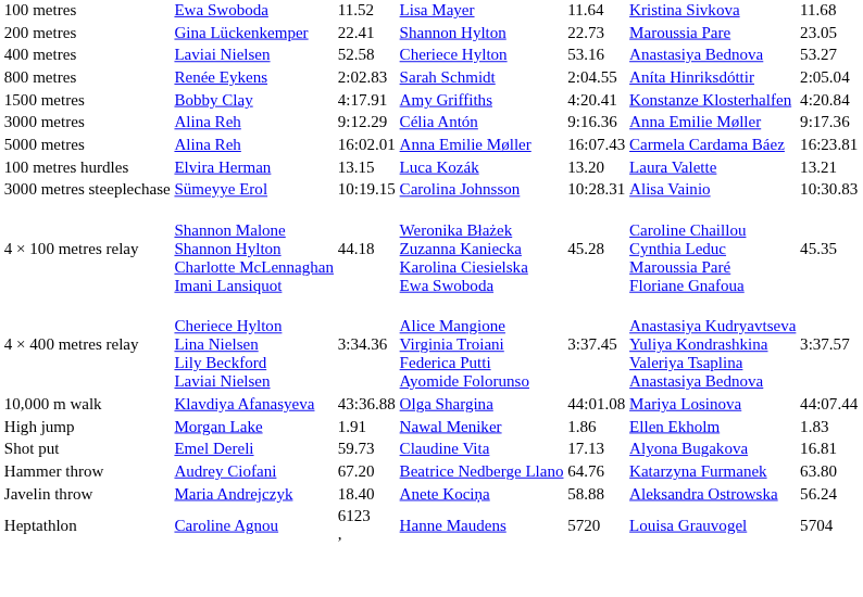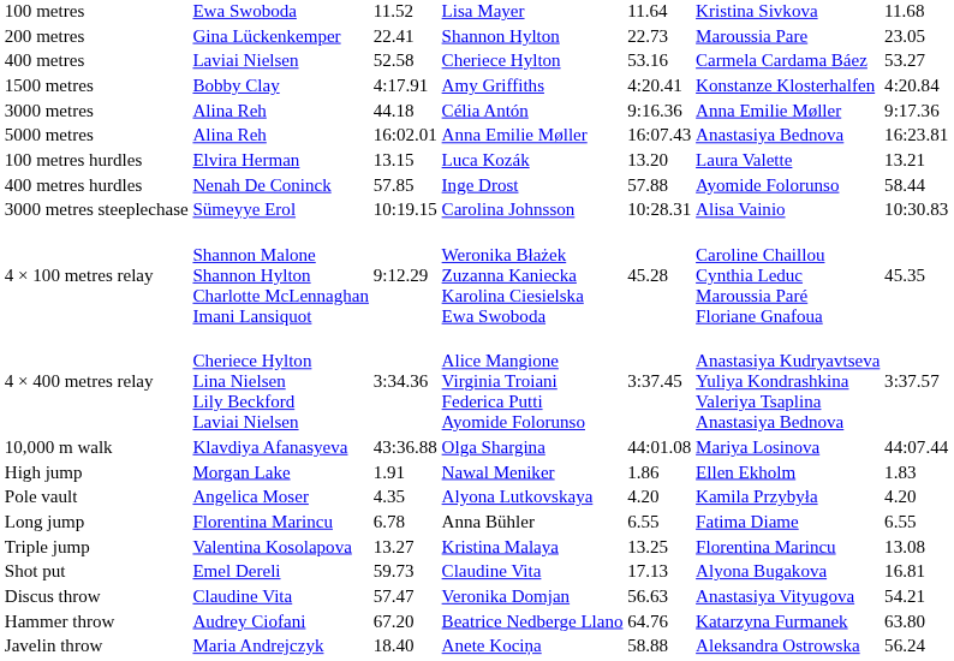 <table>
 <tr>
 <td>100 metres</td>
 <td><a href='#'>Ewa Swoboda</a><br></td>
 <td>11.52</td>
 <td><a href='#'>Lisa Mayer</a><br></td>
 <td>11.64</td>
 <td><a href='#'>Kristina Sivkova</a><br></td>
 <td>11.68</td>
 </tr>
 <tr>
 <td>200 metres</td>
 <td><a href='#'>Gina Lückenkemper</a><br></td>
 <td>22.41</td>
 <td><a href='#'>Shannon Hylton</a><br></td>
 <td>22.73</td>
 <td><a href='#'>Maroussia Pare</a><br></td>
 <td>23.05</td>
 </tr>
 <tr>
 <td>400 metres</td>
 <td><a href='#'>Laviai Nielsen</a><br></td>
 <td>52.58</td>
 <td><a href='#'>Cheriece Hylton</a><br></td>
 <td>53.16<br><strong></strong></td>
-<td><a href='#'>Anastasiya Bednova</a><br></td>
+<td><a href='#'>Carmela Cardama Báez</a><br></td>
 <td>53.27</td>
-</tr>
-<tr>
-<td>800 metres</td>
-<td><a href='#'>Renée Eykens</a><br></td>
-<td>2:02.83</td>
-<td><a href='#'>Sarah Schmidt</a><br></td>
-<td>2:04.55</td>
-<td><a href='#'>Aníta Hinriksdóttir</a><br></td>
-<td>2:05.04</td>
 </tr>
 <tr>
 <td>1500 metres</td>
 <td><a href='#'>Bobby Clay</a><br></td>
 <td>4:17.91</td>
 <td><a href='#'>Amy Griffiths</a><br></td>
 <td>4:20.41</td>
 <td><a href='#'>Konstanze Klosterhalfen</a><br></td>
 <td>4:20.84</td>
 </tr>
 <tr>
 <td>3000 metres</td>
 <td><a href='#'>Alina Reh</a><br></td>
-<td>9:12.29</td>
+<td>44.18</td>
 <td><a href='#'>Célia Antón</a><br></td>
 <td>9:16.36</td>
 <td><a href='#'>Anna Emilie Møller</a><br></td>
 <td>9:17.36<br><strong></strong></td>
 </tr>
 <tr>
 <td>5000 metres</td>
 <td><a href='#'>Alina Reh</a><br></td>
 <td>16:02.01</td>
 <td><a href='#'>Anna Emilie Møller</a><br></td>
 <td>16:07.43<br><strong></strong></td>
-<td><a href='#'>Carmela Cardama Báez</a><br></td>
+<td><a href='#'>Anastasiya Bednova</a><br></td>
 <td>16:23.81<br><strong></strong></td>
 </tr>
 <tr>
 <td>100 metres hurdles</td>
 <td><a href='#'>Elvira Herman</a><br></td>
 <td>13.15</td>
 <td><a href='#'>Luca Kozák</a><br></td>
 <td>13.20</td>
 <td><a href='#'>Laura Valette</a><br></td>
 <td>13.21</td>
+</tr>
+<tr>
+<td>400 metres hurdles</td>
+<td><a href='#'>Nenah De Coninck</a><br></td>
+<td>57.85<br><strong></strong></td>
+<td><a href='#'>Inge Drost</a><br></td>
+<td>57.88<br><strong></strong></td>
+<td><a href='#'>Ayomide Folorunso</a><br></td>
+<td>58.44</td>
 </tr>
 <tr>
 <td>3000 metres steeplechase</td>
 <td><a href='#'>Sümeyye Erol</a><br></td>
 <td>10:19.15<br><strong></strong></td>
 <td><a href='#'>Carolina Johnsson</a><br></td>
 <td>10:28.31<br></td>
 <td><a href='#'>Alisa Vainio</a><br></td>
 <td>10:30.83</td>
 </tr>
 <tr>
 <td>4 × 100 metres relay</td>
 <td><br><a href='#'>Shannon Malone</a><br><a href='#'>Shannon Hylton</a><br><a href='#'>Charlotte McLennaghan</a><br><a href='#'>Imani Lansiquot</a></td>
-<td>44.18</td>
+<td>9:12.29</td>
 <td><br><a href='#'>Weronika Błażek</a><br><a href='#'>Zuzanna Kaniecka</a><br><a href='#'>Karolina Ciesielska</a><br><a href='#'>Ewa Swoboda</a></td>
 <td>45.28</td>
 <td><br><a href='#'>Caroline Chaillou</a><br><a href='#'>Cynthia Leduc</a><br><a href='#'>Maroussia Paré</a><br><a href='#'>Floriane Gnafoua</a></td>
 <td>45.35</td>
 </tr>
 <tr>
 <td>4 × 400 metres relay</td>
 <td><br><a href='#'>Cheriece Hylton</a><br><a href='#'>Lina Nielsen</a><br><a href='#'>Lily Beckford</a><br><a href='#'>Laviai Nielsen</a></td>
 <td>3:34.36</td>
 <td><br><a href='#'>Alice Mangione</a><br><a href='#'>Virginia Troiani</a><br><a href='#'>Federica Putti</a><br><a href='#'>Ayomide Folorunso</a></td>
 <td>3:37.45<br><strong></strong></td>
 <td><br><a href='#'>Anastasiya Kudryavtseva</a><br><a href='#'>Yuliya Kondrashkina</a><br><a href='#'>Valeriya Tsaplina</a><br><a href='#'>Anastasiya Bednova</a></td>
 <td>3:37.57</td>
 </tr>
 <tr>
 <td>10,000 m walk</td>
 <td><a href='#'>Klavdiya Afanasyeva</a><br></td>
 <td>43:36.88<br><strong></strong></td>
 <td><a href='#'>Olga Shargina</a><br></td>
 <td>44:01.08<br><strong></strong></td>
 <td><a href='#'>Mariya Losinova</a><br></td>
 <td>44:07.44</td>
 </tr>
 <tr>
 <td>High jump</td>
 <td><a href='#'>Morgan Lake</a><br></td>
 <td>1.91</td>
 <td><a href='#'>Nawal Meniker</a><br></td>
 <td>1.86</td>
 <td><a href='#'>Ellen Ekholm</a><br></td>
 <td>1.83<br><strong></strong></td>
 </tr>
 <tr>
+<td>Pole vault</td>
+<td><a href='#'>Angelica Moser</a><br></td>
+<td>4.35</td>
+<td><a href='#'>Alyona Lutkovskaya</a><br></td>
+<td>4.20</td>
+<td><a href='#'>Kamila Przybyła</a><br></td>
+<td>4.20</td>
+</tr>
+<tr>
+<td>Long jump</td>
+<td><a href='#'>Florentina Marincu</a><br></td>
+<td>6.78</td>
+<td>Anna Bühler<br></td>
+<td>6.55</td>
+<td><a href='#'>Fatima Diame</a><br></td>
+<td>6.55</td>
+</tr>
+<tr>
+<td>Triple jump</td>
+<td><a href='#'>Valentina Kosolapova</a><br></td>
+<td>13.27</td>
+<td><a href='#'>Kristina Malaya</a><br></td>
+<td>13.25</td>
+<td><a href='#'>Florentina Marincu</a><br></td>
+<td>13.08</td>
+</tr>
+<tr>
 <td>Shot put</td>
 <td><a href='#'>Emel Dereli</a><br></td>
 <td>59.73<br><strong></strong></td>
 <td><a href='#'>Claudine Vita</a><br></td>
 <td>17.13<br><strong></strong></td>
 <td><a href='#'>Alyona Bugakova</a><br></td>
 <td>16.81</td>
+</tr>
+<tr>
+<td>Discus throw</td>
+<td><a href='#'>Claudine Vita</a><br></td>
+<td>57.47</td>
+<td><a href='#'>Veronika Domjan</a><br></td>
+<td>56.63<br><strong></strong></td>
+<td><a href='#'>Anastasiya Vityugova</a><br></td>
+<td>54.21<br><strong></strong></td>
 </tr>
 <tr>
 <td>Hammer throw</td>
 <td><a href='#'>Audrey Ciofani</a><br></td>
 <td>67.20</td>
 <td><a href='#'>Beatrice Nedberge Llano</a><br></td>
 <td>64.76</td>
 <td><a href='#'>Katarzyna Furmanek</a><br></td>
 <td>63.80</td>
 </tr>
 <tr>
 <td>Javelin throw</td>
 <td><a href='#'>Maria Andrejczyk</a><br></td>
 <td>18.40<br><strong></strong></td>
 <td><a href='#'>Anete Kociņa</a><br></td>
 <td>58.88<br><strong></strong></td>
 <td><a href='#'>Aleksandra Ostrowska</a><br></td>
 <td>56.24<br><strong></strong></td>
 </tr>
-<tr>
-<td>Heptathlon</td>
-<td><a href='#'>Caroline Agnou</a><br></td>
-<td>6123<br><strong></strong>, <strong></strong></td>
-<td><a href='#'>Hanne Maudens</a><br></td>
-<td>5720<br><strong></strong></td>
-<td><a href='#'>Louisa Grauvogel</a><br></td>
-<td>5704</td>
-</tr>
 </table>
